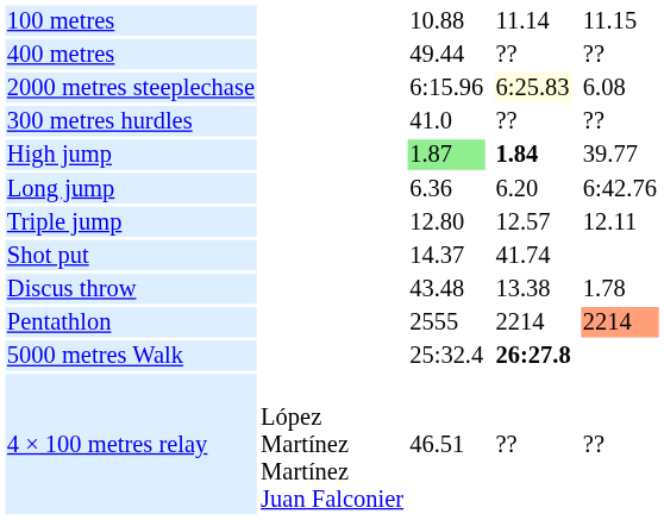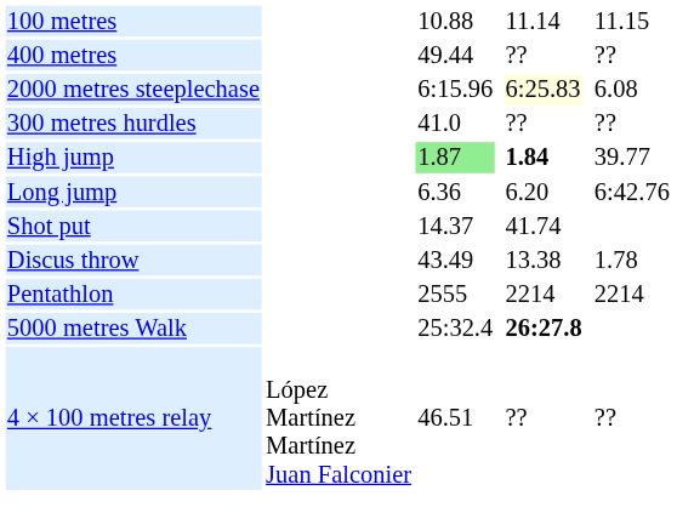 <table>
 <tr>
 <td bgcolor = DDEEFF><a href='#'>100 metres</a></td>
 <td></td>
 <td>10.88</td>
 <td></td>
 <td>11.14</td>
 <td></td>
 <td>11.15</td>
 </tr>
 <tr>
 <td bgcolor = DDEEFF><a href='#'>400 metres</a></td>
 <td></td>
 <td>49.44</td>
 <td></td>
 <td>??</td>
 <td></td>
 <td>??</td>
 </tr>
 <tr>
 <td bgcolor = DDEEFF><a href='#'>2000 metres steeplechase</a></td>
 <td></td>
 <td>6:15.96</td>
 <td></td>
 <td style="background: lightyellow;">6:25.83</td>
 <td></td>
 <td>6.08</td>
 </tr>
 <tr>
 <td bgcolor = DDEEFF><a href='#'>300 metres hurdles</a></td>
 <td></td>
 <td>41.0</td>
 <td></td>
 <td>??</td>
 <td></td>
 <td>??</td>
 </tr>
 <tr>
 <td bgcolor = DDEEFF><a href='#'>High jump</a></td>
 <td></td>
 <td style="background: lightgreen;">1.87</td>
 <td></td>
 <td><strong>1.84</strong></td>
 <td></td>
 <td>39.77</td>
 </tr>
 <tr>
 <td bgcolor = DDEEFF><a href='#'>Long jump</a></td>
 <td></td>
 <td>6.36</td>
 <td></td>
 <td>6.20</td>
 <td></td>
 <td>6:42.76</td>
 </tr>
 <tr>
-<td bgcolor = DDEEFF><a href='#'>Triple jump</a></td>
-<td></td>
-<td>12.80</td>
-<td></td>
-<td>12.57</td>
-<td></td>
-<td>12.11</td>
-</tr>
-<tr>
 <td bgcolor = DDEEFF><a href='#'>Shot put</a></td>
 <td></td>
 <td>14.37</td>
 <td></td>
 <td>41.74</td>
 <td></td>
 <td></td>
 </tr>
 <tr>
 <td bgcolor = DDEEFF><a href='#'>Discus throw</a></td>
 <td></td>
-<td>43.48</td>
+<td>43.49</td>
 <td></td>
 <td>13.38</td>
 <td></td>
 <td>1.78</td>
 </tr>
 <tr>
 <td bgcolor = DDEEFF><a href='#'>Pentathlon</a></td>
 <td></td>
 <td>2555</td>
 <td></td>
 <td>2214</td>
 <td></td>
-<td style="background: lightsalmon;">2214</td>
+<td>2214</td>
 </tr>
 <tr>
 <td bgcolor = DDEEFF><a href='#'>5000 metres Walk</a></td>
 <td></td>
 <td>25:32.4</td>
 <td></td>
 <td><strong>26:27.8</strong></td>
 <td></td>
 <td></td>
 </tr>
 <tr>
 <td bgcolor = DDEEFF><a href='#'>4 × 100 metres relay</a></td>
 <td> <br> López <br> Martínez <br> Martínez <br> <a href='#'>Juan Falconier</a></td>
 <td>46.51</td>
 <td></td>
 <td>??</td>
 <td></td>
 <td>??</td>
 </tr>
 </table>
